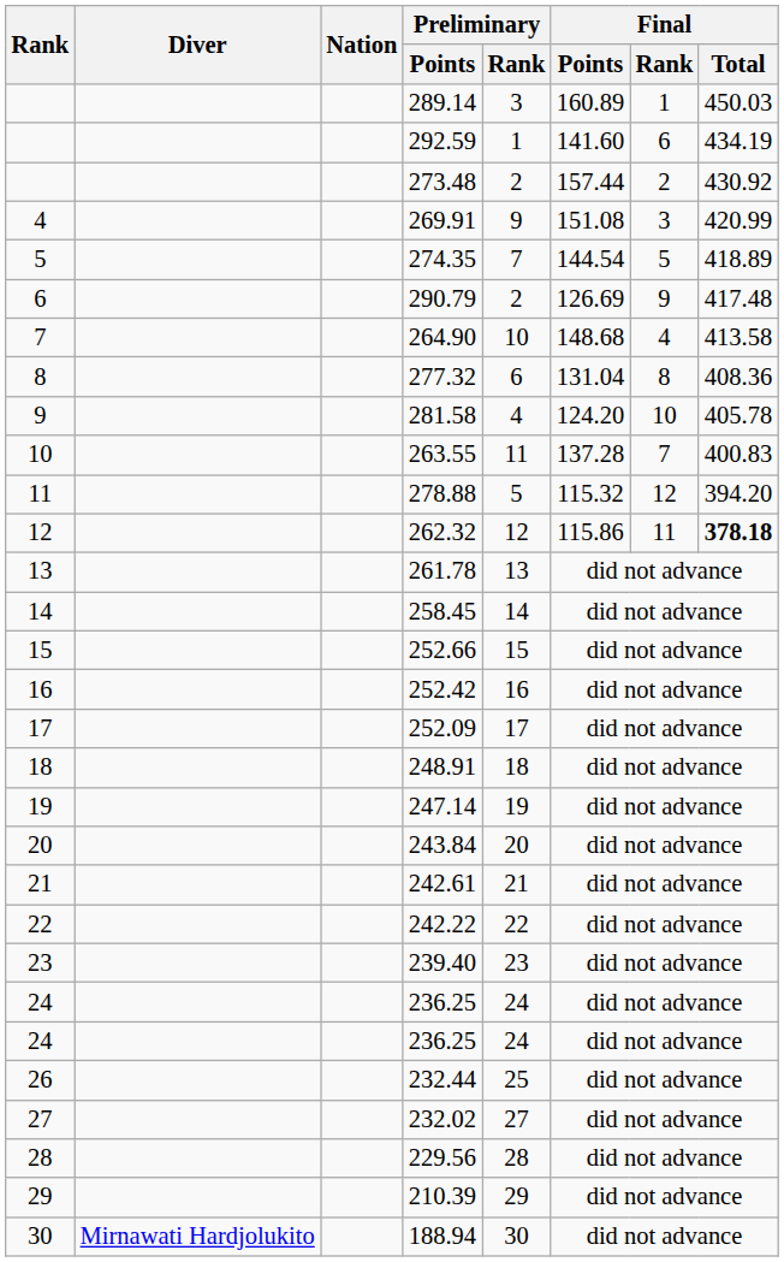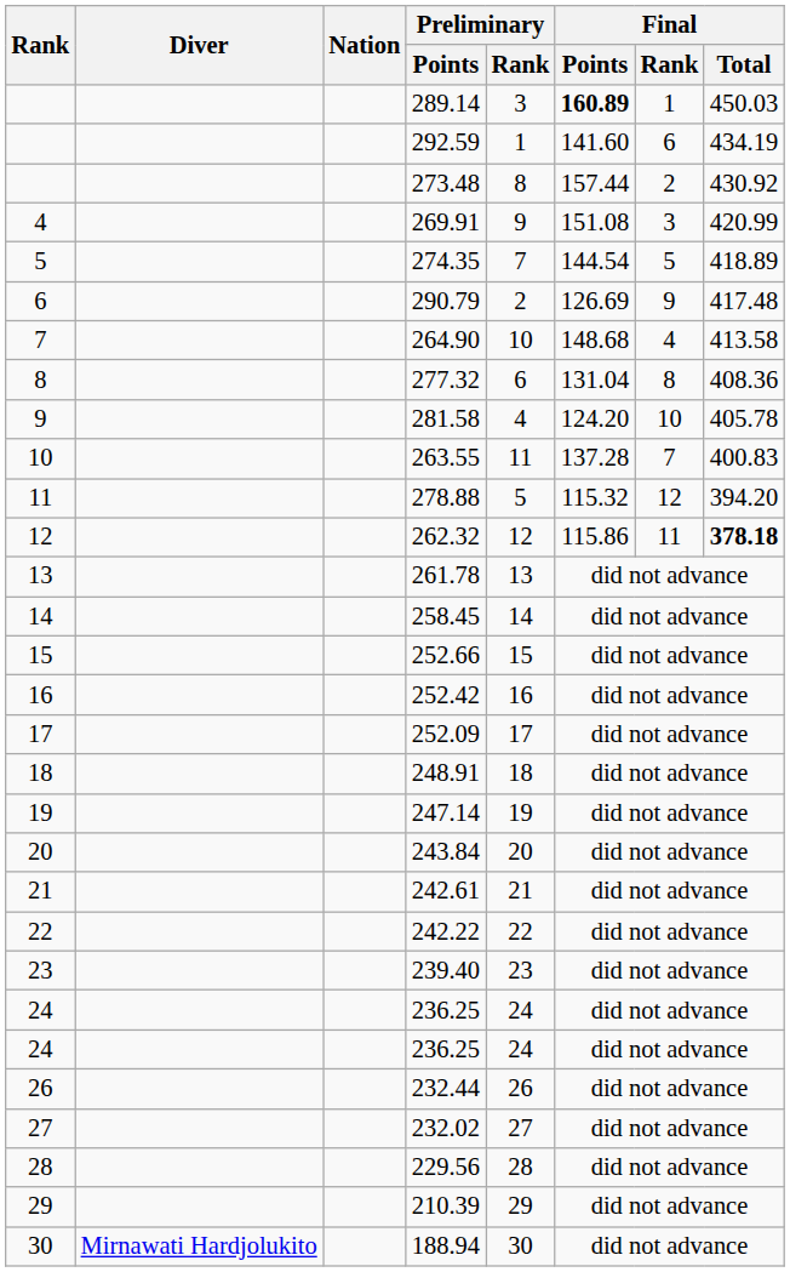 <table class="wikitable sortable" style="text-align:center;">
 <tr>
 <th rowspan=2>Rank</th>
 <th rowspan=2>Diver</th>
 <th rowspan=2>Nation</th>
 <th colspan=2>Preliminary</th>
 <th colspan=3>Final</th>
 </tr>
 <tr>
 <th>Points</th>
 <th>Rank</th>
 <th>Points</th>
 <th>Rank</th>
 <th>Total</th>
 </tr>
 <tr>
 <td></td>
 <td align=left></td>
 <td align=left></td>
 <td>289.14</td>
 <td>3</td>
-<td>160.89</td>
+<td><strong>160.89</strong></td>
 <td>1</td>
 <td>450.03</td>
 </tr>
 <tr>
 <td></td>
 <td align=left></td>
 <td align=left></td>
 <td>292.59</td>
 <td>1</td>
 <td>141.60</td>
 <td>6</td>
 <td>434.19</td>
 </tr>
 <tr>
 <td></td>
 <td align=left></td>
 <td align=left></td>
 <td>273.48</td>
-<td>2</td>
+<td>8</td>
 <td>157.44</td>
 <td>2</td>
 <td>430.92</td>
 </tr>
 <tr>
 <td>4</td>
 <td align=left></td>
 <td align=left></td>
 <td>269.91</td>
 <td>9</td>
 <td>151.08</td>
 <td>3</td>
 <td>420.99</td>
 </tr>
 <tr>
 <td>5</td>
 <td align=left></td>
 <td align=left></td>
 <td>274.35</td>
 <td>7</td>
 <td>144.54</td>
 <td>5</td>
 <td>418.89</td>
 </tr>
 <tr>
 <td>6</td>
 <td align=left></td>
 <td align=left></td>
 <td>290.79</td>
 <td>2</td>
 <td>126.69</td>
 <td>9</td>
 <td>417.48</td>
 </tr>
 <tr>
 <td>7</td>
 <td align=left></td>
 <td align=left></td>
 <td>264.90</td>
 <td>10</td>
 <td>148.68</td>
 <td>4</td>
 <td>413.58</td>
 </tr>
 <tr>
 <td>8</td>
 <td align=left></td>
 <td align=left></td>
 <td>277.32</td>
 <td>6</td>
 <td>131.04</td>
 <td>8</td>
 <td>408.36</td>
 </tr>
 <tr>
 <td>9</td>
 <td align=left></td>
 <td align=left></td>
 <td>281.58</td>
 <td>4</td>
 <td>124.20</td>
 <td>10</td>
 <td>405.78</td>
 </tr>
 <tr>
 <td>10</td>
 <td align=left></td>
 <td align=left></td>
 <td>263.55</td>
 <td>11</td>
 <td>137.28</td>
 <td>7</td>
 <td>400.83</td>
 </tr>
 <tr>
 <td>11</td>
 <td align=left></td>
 <td align=left></td>
 <td>278.88</td>
 <td>5</td>
 <td>115.32</td>
 <td>12</td>
 <td>394.20</td>
 </tr>
 <tr>
 <td>12</td>
 <td align=left></td>
 <td align=left></td>
 <td>262.32</td>
 <td>12</td>
 <td>115.86</td>
 <td>11</td>
 <td><strong>378.18</strong></td>
 </tr>
 <tr>
 <td>13</td>
 <td align=left></td>
 <td align=left></td>
 <td>261.78</td>
 <td>13</td>
 <td colspan=3>did not advance</td>
 </tr>
 <tr>
 <td>14</td>
 <td align=left></td>
 <td align=left></td>
 <td>258.45</td>
 <td>14</td>
 <td colspan=3>did not advance</td>
 </tr>
 <tr>
 <td>15</td>
 <td align=left></td>
 <td align=left></td>
 <td>252.66</td>
 <td>15</td>
 <td colspan=3>did not advance</td>
 </tr>
 <tr>
 <td>16</td>
 <td align=left></td>
 <td align=left></td>
 <td>252.42</td>
 <td>16</td>
 <td colspan=3>did not advance</td>
 </tr>
 <tr>
 <td>17</td>
 <td align=left></td>
 <td align=left></td>
 <td>252.09</td>
 <td>17</td>
 <td colspan=3>did not advance</td>
 </tr>
 <tr>
 <td>18</td>
 <td align=left></td>
 <td align=left></td>
 <td>248.91</td>
 <td>18</td>
 <td colspan=3>did not advance</td>
 </tr>
 <tr>
 <td>19</td>
 <td align=left></td>
 <td align=left></td>
 <td>247.14</td>
 <td>19</td>
 <td colspan=3>did not advance</td>
 </tr>
 <tr>
 <td>20</td>
 <td align=left></td>
 <td align=left></td>
 <td>243.84</td>
 <td>20</td>
 <td colspan=3>did not advance</td>
 </tr>
 <tr>
 <td>21</td>
 <td align=left></td>
 <td align=left></td>
 <td>242.61</td>
 <td>21</td>
 <td colspan=3>did not advance</td>
 </tr>
 <tr>
 <td>22</td>
 <td align=left></td>
 <td align=left></td>
 <td>242.22</td>
 <td>22</td>
 <td colspan=3>did not advance</td>
 </tr>
 <tr>
 <td>23</td>
 <td align=left></td>
 <td align=left></td>
 <td>239.40</td>
 <td>23</td>
 <td colspan=3>did not advance</td>
 </tr>
 <tr>
 <td>24</td>
 <td align=left></td>
 <td align=left></td>
 <td>236.25</td>
 <td>24</td>
 <td colspan=3>did not advance</td>
 </tr>
 <tr>
 <td>24</td>
 <td align=left></td>
 <td align=left></td>
 <td>236.25</td>
 <td>24</td>
 <td colspan=3>did not advance</td>
 </tr>
 <tr>
 <td>26</td>
 <td align=left></td>
 <td align=left></td>
 <td>232.44</td>
-<td>25</td>
+<td>26</td>
 <td colspan=3>did not advance</td>
 </tr>
 <tr>
 <td>27</td>
 <td align=left></td>
 <td align=left></td>
 <td>232.02</td>
 <td>27</td>
 <td colspan=3>did not advance</td>
 </tr>
 <tr>
 <td>28</td>
 <td align=left></td>
 <td align=left></td>
 <td>229.56</td>
 <td>28</td>
 <td colspan=3>did not advance</td>
 </tr>
 <tr>
 <td>29</td>
 <td align=left></td>
 <td align=left></td>
 <td>210.39</td>
 <td>29</td>
 <td colspan=3>did not advance</td>
 </tr>
 <tr>
 <td>30</td>
 <td align=left><a href='#'>Mirnawati Hardjolukito</a></td>
 <td align=left></td>
 <td>188.94</td>
 <td>30</td>
 <td colspan=3>did not advance</td>
 </tr>
 </table>
